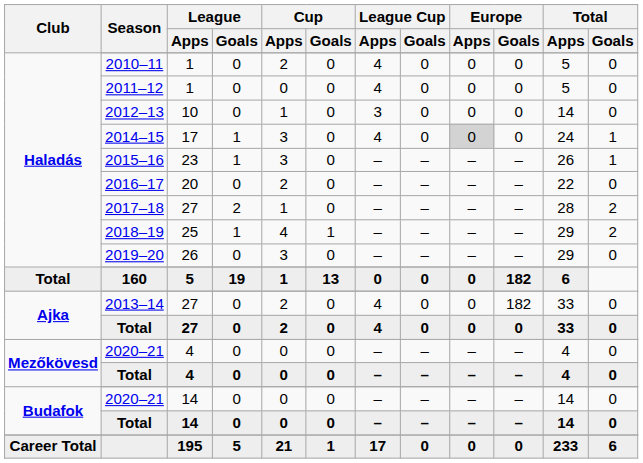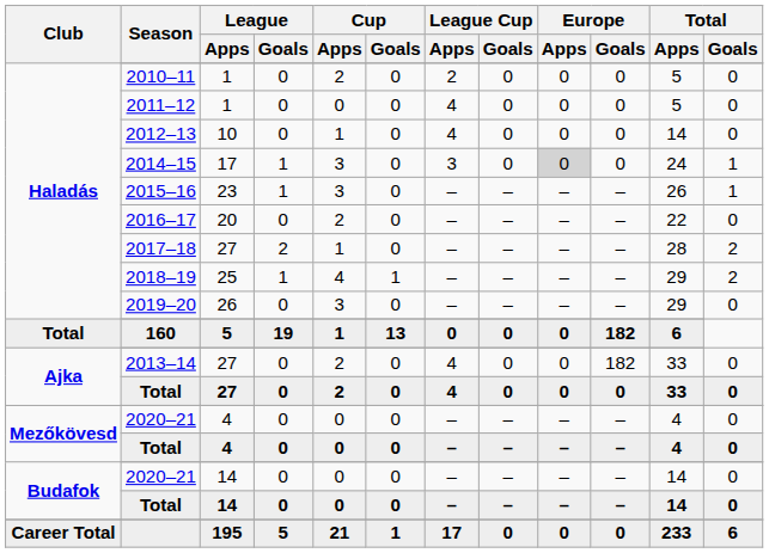 <table class="wikitable" style="font-size:90%; text-align: center;">
 <tr>
 <th rowspan="2">Club</th>
 <th rowspan="2">Season</th>
 <th colspan="2">League</th>
 <th colspan="2">Cup</th>
 <th colspan="2">League Cup</th>
 <th colspan="2">Europe</th>
 <th colspan="2">Total</th>
 </tr>
 <tr>
 <th>Apps</th>
 <th>Goals</th>
 <th>Apps</th>
 <th>Goals</th>
 <th>Apps</th>
 <th>Goals</th>
 <th>Apps</th>
 <th>Goals</th>
 <th>Apps</th>
 <th>Goals</th>
 </tr>
 <tr ||-||-||-|->
 <td rowspan="11" valign="center"><strong><a href='#'>Haladás</a></strong></td>
 </tr>
 <tr>
 <td><a href='#'>2010–11</a></td>
 <td>1</td>
 <td>0</td>
 <td>2</td>
 <td>0</td>
-<td>4</td>
+<td>2</td>
 <td>0</td>
 <td>0</td>
 <td>0</td>
 <td>5</td>
 <td>0</td>
 </tr>
 <tr>
 <td><a href='#'>2011–12</a></td>
 <td>1</td>
 <td>0</td>
 <td>0</td>
 <td>0</td>
 <td>4</td>
 <td>0</td>
 <td>0</td>
 <td>0</td>
 <td>5</td>
 <td>0</td>
 </tr>
 <tr>
 <td><a href='#'>2012–13</a></td>
 <td>10</td>
 <td>0</td>
 <td>1</td>
 <td>0</td>
-<td>3</td>
+<td>4</td>
 <td>0</td>
 <td>0</td>
 <td>0</td>
 <td>14</td>
 <td>0</td>
 </tr>
 <tr>
 <td><a href='#'>2014–15</a></td>
 <td>17</td>
 <td>1</td>
 <td>3</td>
 <td>0</td>
-<td>4</td>
+<td>3</td>
 <td>0</td>
 <td style="background: lightgrey;">0</td>
 <td>0</td>
 <td>24</td>
 <td>1</td>
 </tr>
 <tr>
 <td><a href='#'>2015–16</a></td>
 <td>23</td>
 <td>1</td>
 <td>3</td>
 <td>0</td>
 <td>–</td>
 <td>–</td>
 <td>–</td>
 <td>–</td>
 <td>26</td>
 <td>1</td>
 </tr>
 <tr>
 <td><a href='#'>2016–17</a></td>
 <td>20</td>
 <td>0</td>
 <td>2</td>
 <td>0</td>
 <td>–</td>
 <td>–</td>
 <td>–</td>
 <td>–</td>
 <td>22</td>
 <td>0</td>
 </tr>
 <tr>
 <td><a href='#'>2017–18</a></td>
 <td>27</td>
 <td>2</td>
 <td>1</td>
 <td>0</td>
 <td>–</td>
 <td>–</td>
 <td>–</td>
 <td>–</td>
 <td>28</td>
 <td>2</td>
 </tr>
 <tr>
 <td><a href='#'>2018–19</a></td>
 <td>25</td>
 <td>1</td>
 <td>4</td>
 <td>1</td>
 <td>–</td>
 <td>–</td>
 <td>–</td>
 <td>–</td>
 <td>29</td>
 <td>2</td>
 </tr>
 <tr>
 <td><a href='#'>2019–20</a></td>
 <td>26</td>
 <td>0</td>
 <td>3</td>
 <td>0</td>
 <td>–</td>
 <td>–</td>
 <td>–</td>
 <td>–</td>
 <td>29</td>
 <td>0</td>
 </tr>
 <tr>
 </tr>
 <tr style="font-weight:bold; background-color:#eeeeee;">
 <td>Total</td>
 <td>160</td>
 <td>5</td>
 <td>19</td>
 <td>1</td>
 <td>13</td>
 <td>0</td>
 <td>0</td>
 <td>0</td>
 <td>182</td>
 <td>6</td>
 </tr>
 <tr>
 <td rowspan="3" valign="center"><strong><a href='#'>Ajka</a></strong></td>
 </tr>
 <tr>
 <td><a href='#'>2013–14</a></td>
 <td>27</td>
 <td>0</td>
 <td>2</td>
 <td>0</td>
 <td>4</td>
 <td>0</td>
 <td>0</td>
 <td>182</td>
 <td>33</td>
 <td>0</td>
 </tr>
 <tr style="font-weight:bold; background-color:#eeeeee;">
 <td>Total</td>
 <td>27</td>
 <td>0</td>
 <td>2</td>
 <td>0</td>
 <td>4</td>
 <td>0</td>
 <td>0</td>
 <td>0</td>
 <td>33</td>
 <td>0</td>
 </tr>
 <tr>
 <td rowspan="3" valign="center"><strong><a href='#'>Mezőkövesd</a></strong></td>
 </tr>
 <tr>
 <td><a href='#'>2020–21</a></td>
 <td>4</td>
 <td>0</td>
 <td>0</td>
 <td>0</td>
 <td>–</td>
 <td>–</td>
 <td>–</td>
 <td>–</td>
 <td>4</td>
 <td>0</td>
 </tr>
 <tr style="font-weight:bold; background-color:#eeeeee;">
 <td>Total</td>
 <td>4</td>
 <td>0</td>
 <td>0</td>
 <td>0</td>
 <td>–</td>
 <td>–</td>
 <td>–</td>
 <td>–</td>
 <td>4</td>
 <td>0</td>
 </tr>
 <tr>
 <td rowspan="3" valign="center"><strong><a href='#'>Budafok</a></strong></td>
 </tr>
 <tr>
 <td><a href='#'>2020–21</a></td>
 <td>14</td>
 <td>0</td>
 <td>0</td>
 <td>0</td>
 <td>–</td>
 <td>–</td>
 <td>–</td>
 <td>–</td>
 <td>14</td>
 <td>0</td>
 </tr>
 <tr style="font-weight:bold; background-color:#eeeeee;">
 <td>Total</td>
 <td>14</td>
 <td>0</td>
 <td>0</td>
 <td>0</td>
 <td>–</td>
 <td>–</td>
 <td>–</td>
 <td>–</td>
 <td>14</td>
 <td>0</td>
 </tr>
 <tr>
 </tr>
 <tr style="font-weight:bold; background-color:#eeeeee;">
 <td rowspan="2" valign="top"><strong>Career Total</strong></td>
 <td></td>
 <td><strong>195</strong></td>
 <td><strong>5</strong></td>
 <td><strong>21</strong></td>
 <td><strong>1</strong></td>
 <td><strong>17</strong></td>
 <td><strong>0</strong></td>
 <td><strong>0</strong></td>
 <td><strong>0</strong></td>
 <td><strong>233</strong></td>
 <td><strong>6</strong></td>
 </tr>
 </table>
